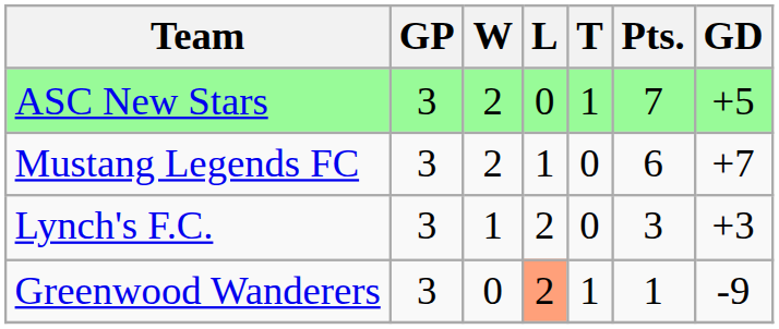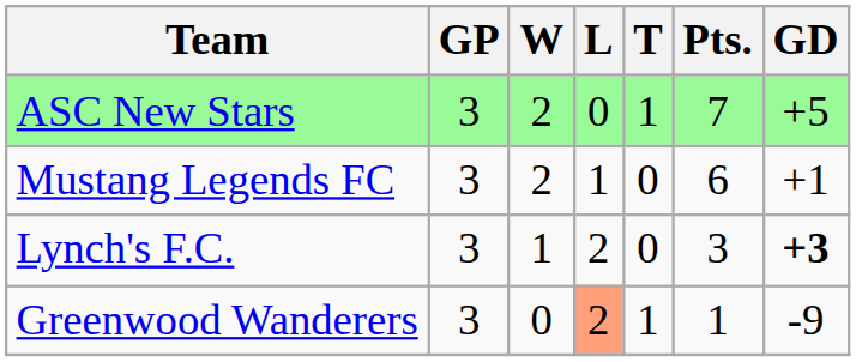 <table class="wikitable">
 <tr>
 <th>Team</th>
 <th>GP</th>
 <th>W</th>
 <th>L</th>
 <th>T</th>
 <th>Pts.</th>
 <th>GD</th>
 </tr>
 <tr bgcolor=#98FB98>
 <td><a href='#'>ASC New Stars</a></td>
 <td align=center>3</td>
 <td align=center>2</td>
 <td align=center>0</td>
 <td align=center>1</td>
 <td align=center>7</td>
 <td align=center>+5</td>
 </tr>
 <tr>
 <td><a href='#'>Mustang Legends FC</a></td>
 <td align=center>3</td>
 <td align=center>2</td>
 <td align=center>1</td>
 <td align=center>0</td>
 <td align=center>6</td>
-<td align=center>+7</td>
+<td align=center>+1</td>
 </tr>
 <tr>
 <td><a href='#'>Lynch's F.C.</a></td>
 <td align=center>3</td>
 <td align=center>1</td>
 <td align=center>2</td>
 <td align=center>0</td>
 <td align=center>3</td>
-<td align=center>+3</td>
+<td align=center><strong>+3</strong></td>
 </tr>
 <tr>
 <td><a href='#'>Greenwood Wanderers</a></td>
 <td align=center>3</td>
 <td align=center>0</td>
 <td align=center style="background: lightsalmon;">2</td>
 <td align=center>1</td>
 <td align=center>1</td>
 <td align=center>-9</td>
 </tr>
 <tr>
 </tr>
 </table>
